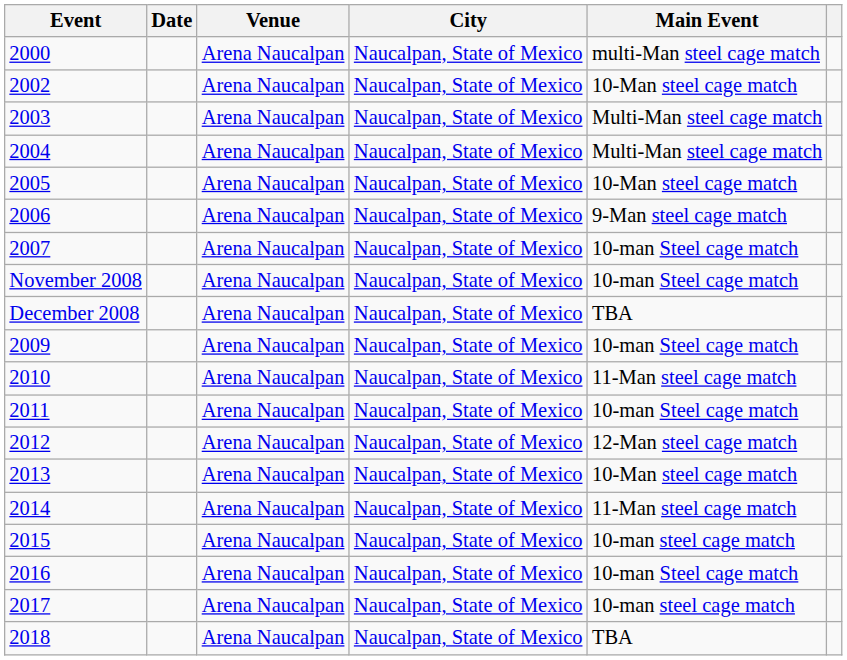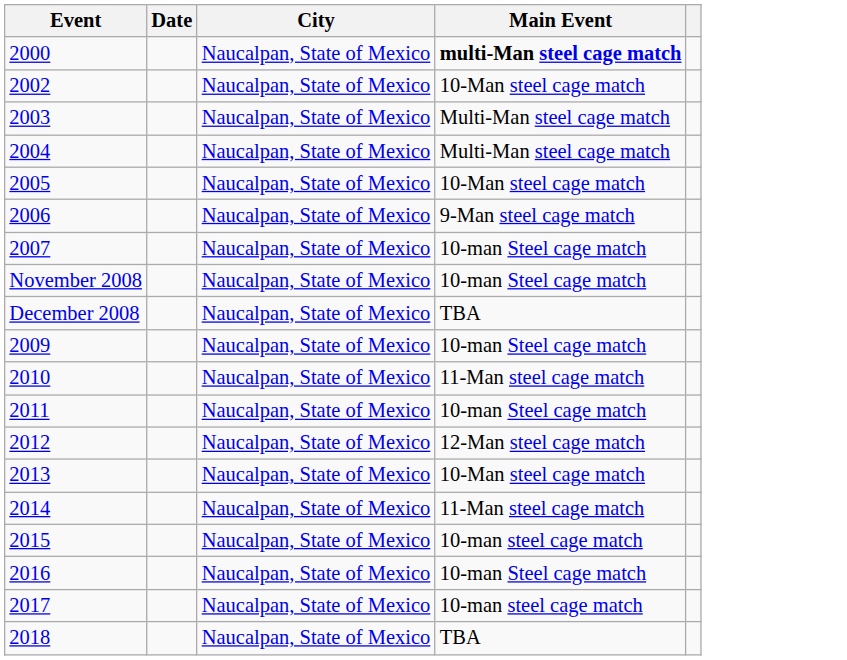 <table text-align: left;" class="wikitable sortable">
 <tr>
 <th>Event</th>
 <th>Date</th>
-<th>Venue</th>
 <th>City</th>
 <th>Main Event</th>
 <th class="unsortable"></th>
 </tr>
 <tr>
 <td><a href='#'>2000</a></td>
 <td></td>
-<td><a href='#'>Arena Naucalpan</a></td>
 <td><a href='#'>Naucalpan, State of Mexico</a></td>
-<td>multi-Man <a href='#'>steel cage match</a></td>
+<td><strong>multi-Man <a href='#'>steel cage match</a></strong></td>
 <td></td>
 </tr>
 <tr>
 <td><a href='#'>2002</a></td>
 <td></td>
-<td><a href='#'>Arena Naucalpan</a></td>
 <td><a href='#'>Naucalpan, State of Mexico</a></td>
 <td>10-Man <a href='#'>steel cage match</a></td>
 <td></td>
 </tr>
 <tr>
 <td><a href='#'>2003</a></td>
 <td></td>
-<td><a href='#'>Arena Naucalpan</a></td>
 <td><a href='#'>Naucalpan, State of Mexico</a></td>
 <td>Multi-Man <a href='#'>steel cage match</a></td>
 <td></td>
 </tr>
 <tr>
 <td><a href='#'>2004</a></td>
 <td></td>
-<td><a href='#'>Arena Naucalpan</a></td>
 <td><a href='#'>Naucalpan, State of Mexico</a></td>
 <td>Multi-Man <a href='#'>steel cage match</a></td>
 <td></td>
 </tr>
 <tr>
 <td><a href='#'>2005</a></td>
 <td></td>
-<td><a href='#'>Arena Naucalpan</a></td>
 <td><a href='#'>Naucalpan, State of Mexico</a></td>
 <td>10-Man <a href='#'>steel cage match</a></td>
 <td></td>
 </tr>
 <tr>
 <td><a href='#'>2006</a></td>
 <td></td>
-<td><a href='#'>Arena Naucalpan</a></td>
 <td><a href='#'>Naucalpan, State of Mexico</a></td>
 <td>9-Man <a href='#'>steel cage match</a></td>
 <td></td>
 </tr>
 <tr>
 <td><a href='#'>2007</a></td>
 <td></td>
-<td><a href='#'>Arena Naucalpan</a></td>
 <td><a href='#'>Naucalpan, State of Mexico</a></td>
 <td>10-man <a href='#'>Steel cage match</a></td>
 <td></td>
 </tr>
 <tr>
 <td><a href='#'>November 2008</a></td>
 <td></td>
-<td><a href='#'>Arena Naucalpan</a></td>
 <td><a href='#'>Naucalpan, State of Mexico</a></td>
 <td>10-man <a href='#'>Steel cage match</a></td>
 <td></td>
 </tr>
 <tr>
 <td><a href='#'>December 2008</a></td>
 <td></td>
-<td><a href='#'>Arena Naucalpan</a></td>
 <td><a href='#'>Naucalpan, State of Mexico</a></td>
 <td>TBA</td>
 <td></td>
 </tr>
 <tr>
 <td><a href='#'>2009</a></td>
 <td></td>
-<td><a href='#'>Arena Naucalpan</a></td>
 <td><a href='#'>Naucalpan, State of Mexico</a></td>
 <td>10-man <a href='#'>Steel cage match</a></td>
 <td></td>
 </tr>
 <tr>
 <td><a href='#'>2010</a></td>
 <td></td>
-<td><a href='#'>Arena Naucalpan</a></td>
 <td><a href='#'>Naucalpan, State of Mexico</a></td>
 <td>11-Man <a href='#'>steel cage match</a></td>
 <td></td>
 </tr>
 <tr>
 <td><a href='#'>2011</a></td>
 <td></td>
-<td><a href='#'>Arena Naucalpan</a></td>
 <td><a href='#'>Naucalpan, State of Mexico</a></td>
 <td>10-man <a href='#'>Steel cage match</a></td>
 <td></td>
 </tr>
 <tr>
 <td><a href='#'>2012</a></td>
 <td></td>
-<td><a href='#'>Arena Naucalpan</a></td>
 <td><a href='#'>Naucalpan, State of Mexico</a></td>
 <td>12-Man <a href='#'>steel cage match</a></td>
 <td></td>
 </tr>
 <tr>
 <td><a href='#'>2013</a></td>
 <td></td>
-<td><a href='#'>Arena Naucalpan</a></td>
 <td><a href='#'>Naucalpan, State of Mexico</a></td>
 <td>10-Man <a href='#'>steel cage match</a></td>
 <td></td>
 </tr>
 <tr>
 <td><a href='#'>2014</a></td>
 <td></td>
-<td><a href='#'>Arena Naucalpan</a></td>
 <td><a href='#'>Naucalpan, State of Mexico</a></td>
 <td>11-Man <a href='#'>steel cage match</a></td>
 <td></td>
 </tr>
 <tr>
 <td><a href='#'>2015</a></td>
 <td></td>
-<td><a href='#'>Arena Naucalpan</a></td>
 <td><a href='#'>Naucalpan, State of Mexico</a></td>
 <td>10-man <a href='#'>steel cage match</a></td>
 <td></td>
 </tr>
 <tr>
 <td><a href='#'>2016</a></td>
 <td></td>
-<td><a href='#'>Arena Naucalpan</a></td>
 <td><a href='#'>Naucalpan, State of Mexico</a></td>
 <td>10-man <a href='#'>Steel cage match</a></td>
 <td> </td>
 </tr>
 <tr>
 <td><a href='#'>2017</a></td>
 <td></td>
-<td><a href='#'>Arena Naucalpan</a></td>
 <td><a href='#'>Naucalpan, State of Mexico</a></td>
 <td>10-man <a href='#'>steel cage match</a></td>
 <td> </td>
 </tr>
 <tr>
 <td><a href='#'>2018</a></td>
 <td></td>
-<td><a href='#'>Arena Naucalpan</a></td>
 <td><a href='#'>Naucalpan, State of Mexico</a></td>
 <td>TBA</td>
 <td> </td>
 </tr>
 </table>
